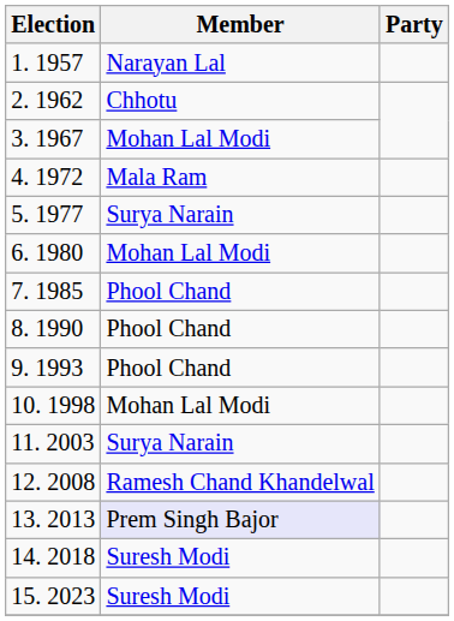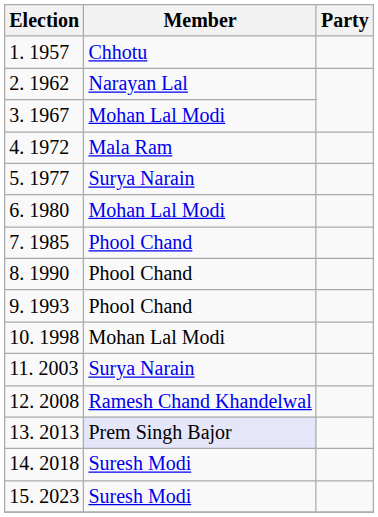 <table class="wikitable sortable">
 <tr>
 <th>Election</th>
 <th>Member</th>
 <th colspan=2>Party</th>
 </tr>
 <tr>
 <td>1. 1957</td>
-<td><a href='#'>Narayan Lal</a></td>
+<td><a href='#'>Chhotu</a></td>
 <td></td>
 </tr>
 <tr>
 <td>2. 1962</td>
-<td><a href='#'>Chhotu</a></td>
+<td><a href='#'>Narayan Lal</a></td>
 </tr>
 <tr>
 <td>3. 1967</td>
 <td><a href='#'>Mohan Lal Modi</a></td>
 </tr>
 <tr>
 <td>4. 1972</td>
 <td><a href='#'>Mala Ram</a></td>
 <td></td>
 </tr>
 <tr>
 <td>5. 1977</td>
 <td><a href='#'>Surya Narain</a></td>
 <td></td>
 </tr>
 <tr>
 <td>6. 1980</td>
 <td><a href='#'>Mohan Lal Modi</a></td>
 <td></td>
 </tr>
 <tr>
 <td>7. 1985</td>
 <td><a href='#'>Phool Chand</a></td>
 <td></td>
 </tr>
 <tr>
 <td>8. 1990</td>
 <td>Phool Chand</td>
 </tr>
 <tr>
 <td>9. 1993</td>
 <td>Phool Chand</td>
 <td></td>
 </tr>
 <tr>
 <td>10. 1998</td>
 <td>Mohan Lal Modi</td>
 </tr>
 <tr>
 <td>11. 2003</td>
 <td><a href='#'>Surya Narain</a></td>
 <td></td>
 </tr>
 <tr>
 <td>12. 2008</td>
 <td><a href='#'>Ramesh Chand Khandelwal</a></td>
 <td></td>
 </tr>
 <tr>
 <td>13. 2013</td>
 <td style="background: lavender;">Prem Singh Bajor</td>
 <td></td>
 </tr>
 <tr>
 <td>14. 2018</td>
 <td><a href='#'>Suresh Modi</a></td>
 <td></td>
 </tr>
 <tr>
 <td>15. 2023</td>
 <td><a href='#'>Suresh Modi</a></td>
 <td></td>
 </tr>
 <tr>
 </tr>
 </table>
